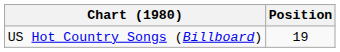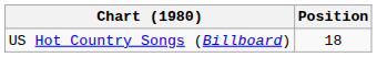 <table class="wikitable sortable">
 <tr>
 <th scope="col">Chart (1980)</th>
 <th scope="col">Position</th>
 </tr>
 <tr>
 <td>US <a href='#'>Hot Country Songs</a> (<em><a href='#'>Billboard</a></em>)</td>
-<td align="center">19</td>
+<td align="center">18</td>
 </tr>
 </table>
